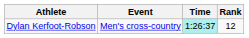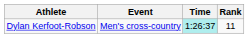 <table class="wikitable" style="font-size:90%;">
 <tr>
 <th>Athlete</th>
 <th>Event</th>
 <th>Time</th>
 <th>Rank</th>
 </tr>
 <tr align=center>
 <td align=left><a href='#'>Dylan Kerfoot-Robson</a></td>
 <td align=left><a href='#'>Men's cross-country</a></td>
 <td style="background: paleturquoise;">1:26:37</td>
-<td>12</td>
+<td>11</td>
 </tr>
 </table>
